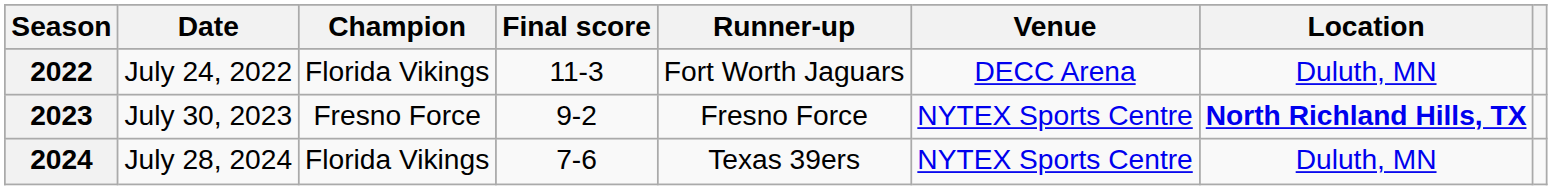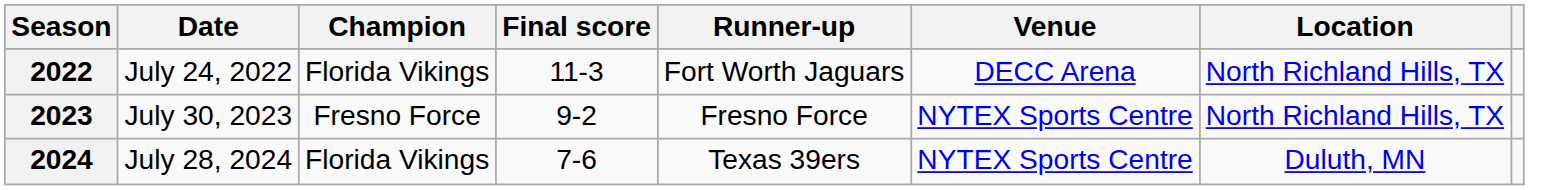 <table class="wikitable" style="text-align:center">
 <tr>
 <th>Season</th>
 <th>Date</th>
 <th>Champion</th>
 <th>Final score</th>
 <th>Runner-up</th>
 <th>Venue</th>
 <th>Location</th>
 <th></th>
 </tr>
 <tr>
 <th>2022</th>
 <td>July 24, 2022</td>
 <td>Florida Vikings</td>
 <td>11-3</td>
 <td>Fort Worth Jaguars</td>
 <td><a href='#'>DECC Arena</a></td>
-<td><a href='#'>Duluth, MN</a></td>
+<td><a href='#'>North Richland Hills, TX</a></td>
 <td></td>
 </tr>
 <tr>
 <th>2023</th>
 <td>July 30, 2023</td>
 <td>Fresno Force</td>
 <td>9-2</td>
 <td>Fresno Force</td>
 <td><a href='#'>NYTEX Sports Centre</a></td>
-<td><strong><a href='#'>North Richland Hills, TX</a></strong></td>
+<td><a href='#'>North Richland Hills, TX</a></td>
 <td></td>
 </tr>
 <tr>
 <th>2024</th>
 <td>July 28, 2024</td>
 <td>Florida Vikings</td>
 <td>7-6</td>
 <td>Texas 39ers</td>
 <td><a href='#'>NYTEX Sports Centre</a></td>
 <td><a href='#'>Duluth, MN</a></td>
 <td></td>
 </tr>
 </table>
